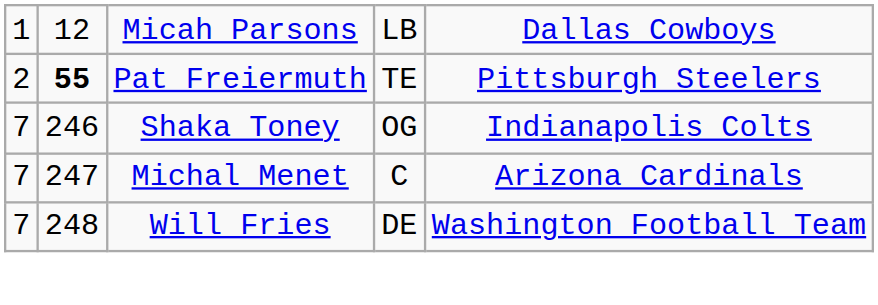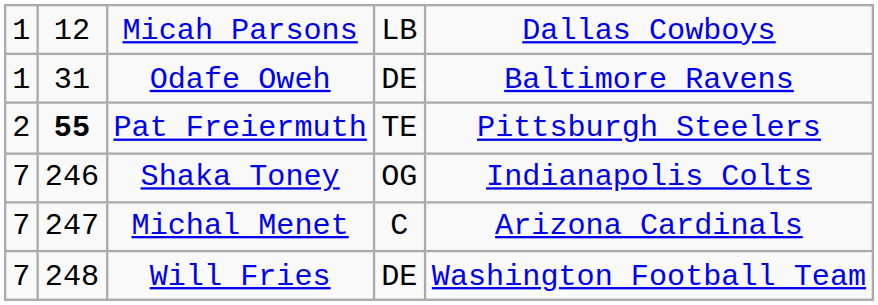 <table class="wikitable" style="text-align:center">
 <tr>
 <td>1</td>
 <td>12</td>
 <td><a href='#'>Micah Parsons</a></td>
 <td>LB</td>
 <td><a href='#'>Dallas Cowboys</a></td>
+</tr>
+<tr>
+<td>1</td>
+<td>31</td>
+<td><a href='#'>Odafe Oweh</a></td>
+<td>DE</td>
+<td><a href='#'>Baltimore Ravens</a></td>
 </tr>
 <tr>
 <td>2</td>
 <td><strong>55</strong></td>
 <td><a href='#'>Pat Freiermuth</a></td>
 <td>TE</td>
 <td><a href='#'>Pittsburgh Steelers</a></td>
 </tr>
 <tr>
 <td>7</td>
 <td>246</td>
 <td><a href='#'>Shaka Toney</a></td>
 <td>OG</td>
 <td><a href='#'>Indianapolis Colts</a></td>
 </tr>
 <tr>
 <td>7</td>
 <td>247</td>
 <td><a href='#'>Michal Menet</a></td>
 <td>C</td>
 <td><a href='#'>Arizona Cardinals</a></td>
 </tr>
 <tr>
 <td>7</td>
 <td>248</td>
 <td><a href='#'>Will Fries</a></td>
 <td>DE</td>
 <td><a href='#'>Washington Football Team</a></td>
 </tr>
 </table>
